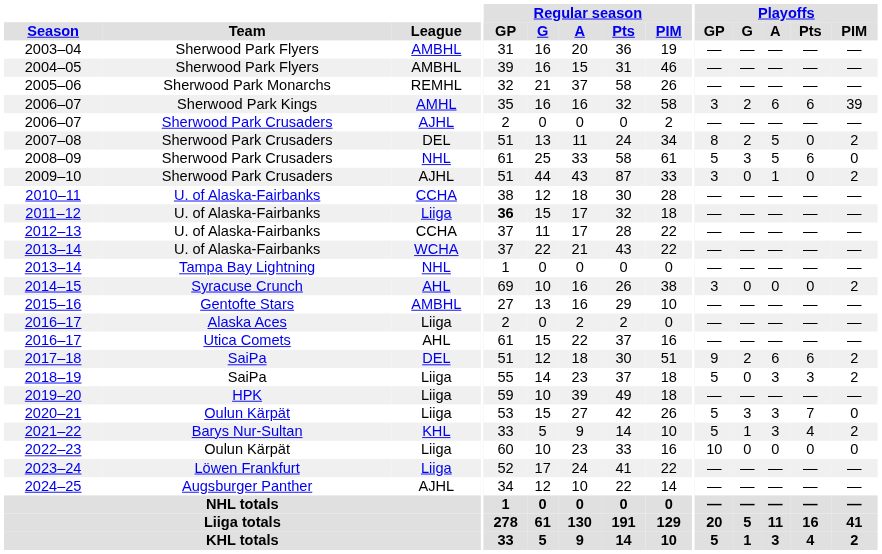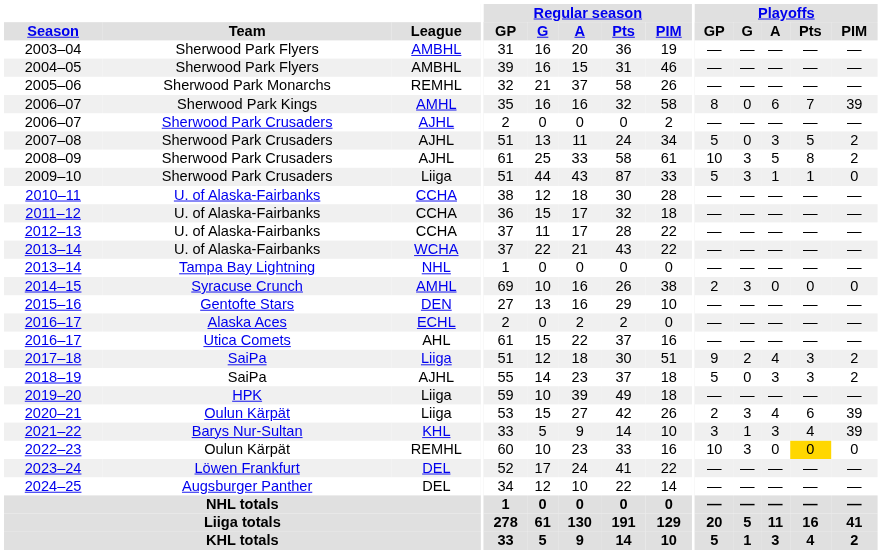 <table border="0" cellpadding="1" cellspacing="0" style="text-align:center; width:60em">
 <tr bgcolor="#e0e0e0">
 <th colspan="3" bgcolor="#ffffff"></th>
 <th rowspan="99" bgcolor="#ffffff"></th>
 <th colspan="5"><a href='#'>Regular season</a></th>
 <th rowspan="99" bgcolor="#ffffff"></th>
 <th colspan="5"><a href='#'>Playoffs</a></th>
 </tr>
 <tr bgcolor="#e0e0e0">
 <th><a href='#'>Season</a></th>
 <th>Team</th>
 <th>League</th>
 <th>GP</th>
 <th><a href='#'>G</a></th>
 <th><a href='#'>A</a></th>
 <th><a href='#'>Pts</a></th>
 <th><a href='#'>PIM</a></th>
 <th>GP</th>
 <th>G</th>
 <th>A</th>
 <th>Pts</th>
 <th>PIM</th>
 </tr>
 <tr>
 <td>2003–04</td>
 <td>Sherwood Park Flyers</td>
 <td><a href='#'>AMBHL</a></td>
 <td>31</td>
 <td>16</td>
 <td>20</td>
 <td>36</td>
 <td>19</td>
 <td>—</td>
 <td>—</td>
 <td>—</td>
 <td>—</td>
 <td>—</td>
 </tr>
 <tr style="background:#f0f0f0;">
 <td>2004–05</td>
 <td>Sherwood Park Flyers</td>
 <td>AMBHL</td>
 <td>39</td>
 <td>16</td>
 <td>15</td>
 <td>31</td>
 <td>46</td>
 <td>—</td>
 <td>—</td>
 <td>—</td>
 <td>—</td>
 <td>—</td>
 </tr>
 <tr>
 <td>2005–06</td>
 <td>Sherwood Park Monarchs</td>
 <td>REMHL</td>
 <td>32</td>
 <td>21</td>
 <td>37</td>
 <td>58</td>
 <td>26</td>
 <td>—</td>
 <td>—</td>
 <td>—</td>
 <td>—</td>
 <td>—</td>
 </tr>
 <tr style="background:#f0f0f0;">
 <td>2006–07</td>
 <td>Sherwood Park Kings</td>
 <td><a href='#'>AMHL</a></td>
 <td>35</td>
 <td>16</td>
 <td>16</td>
 <td>32</td>
 <td>58</td>
-<td>3</td>
-<td>2</td>
+<td>8</td>
+<td>0</td>
 <td>6</td>
-<td>6</td>
+<td>7</td>
 <td>39</td>
 </tr>
 <tr>
 <td>2006–07</td>
 <td><a href='#'>Sherwood Park Crusaders</a></td>
 <td><a href='#'>AJHL</a></td>
 <td>2</td>
 <td>0</td>
 <td>0</td>
 <td>0</td>
 <td>2</td>
 <td>—</td>
 <td>—</td>
 <td>—</td>
 <td>—</td>
 <td>—</td>
 </tr>
 <tr style="background:#f0f0f0;">
 <td>2007–08</td>
 <td>Sherwood Park Crusaders</td>
-<td>DEL</td>
+<td>AJHL</td>
 <td>51</td>
 <td>13</td>
 <td>11</td>
 <td>24</td>
 <td>34</td>
-<td>8</td>
-<td>2</td>
 <td>5</td>
 <td>0</td>
+<td>3</td>
+<td>5</td>
 <td>2</td>
 </tr>
 <tr>
 <td>2008–09</td>
 <td>Sherwood Park Crusaders</td>
-<td><a href='#'>NHL</a></td>
+<td>AJHL</td>
 <td>61</td>
 <td>25</td>
 <td>33</td>
 <td>58</td>
 <td>61</td>
-<td>5</td>
+<td>10</td>
 <td>3</td>
 <td>5</td>
-<td>6</td>
-<td>0</td>
+<td>8</td>
+<td>2</td>
 </tr>
 <tr style="background:#f0f0f0;">
 <td>2009–10</td>
 <td>Sherwood Park Crusaders</td>
-<td>AJHL</td>
+<td>Liiga</td>
 <td>51</td>
 <td>44</td>
 <td>43</td>
 <td>87</td>
 <td>33</td>
+<td>5</td>
 <td>3</td>
-<td>0</td>
+<td>1</td>
 <td>1</td>
 <td>0</td>
-<td>2</td>
 </tr>
 <tr>
 <td><a href='#'>2010–11</a></td>
 <td><a href='#'>U. of Alaska-Fairbanks</a></td>
 <td><a href='#'>CCHA</a></td>
 <td>38</td>
 <td>12</td>
 <td>18</td>
 <td>30</td>
 <td>28</td>
 <td>—</td>
 <td>—</td>
 <td>—</td>
 <td>—</td>
 <td>—</td>
 </tr>
 <tr style="background:#f0f0f0;">
 <td><a href='#'>2011–12</a></td>
 <td>U. of Alaska-Fairbanks</td>
-<td><a href='#'>Liiga</a></td>
-<td><strong>36</strong></td>
+<td>CCHA</td>
+<td>36</td>
 <td>15</td>
 <td>17</td>
 <td>32</td>
 <td>18</td>
 <td>—</td>
 <td>—</td>
 <td>—</td>
 <td>—</td>
 <td>—</td>
 </tr>
 <tr>
 <td><a href='#'>2012–13</a></td>
 <td>U. of Alaska-Fairbanks</td>
 <td>CCHA</td>
 <td>37</td>
 <td>11</td>
 <td>17</td>
 <td>28</td>
 <td>22</td>
 <td>—</td>
 <td>—</td>
 <td>—</td>
 <td>—</td>
 <td>—</td>
 </tr>
 <tr style="background:#f0f0f0;">
 <td><a href='#'>2013–14</a></td>
 <td>U. of Alaska-Fairbanks</td>
 <td><a href='#'>WCHA</a></td>
 <td>37</td>
 <td>22</td>
 <td>21</td>
 <td>43</td>
 <td>22</td>
 <td>—</td>
 <td>—</td>
 <td>—</td>
 <td>—</td>
 <td>—</td>
 </tr>
 <tr>
 <td><a href='#'>2013–14</a></td>
 <td><a href='#'>Tampa Bay Lightning</a></td>
 <td><a href='#'>NHL</a></td>
 <td>1</td>
 <td>0</td>
 <td>0</td>
 <td>0</td>
 <td>0</td>
 <td>—</td>
 <td>—</td>
 <td>—</td>
 <td>—</td>
 <td>—</td>
 </tr>
 <tr style="background:#f0f0f0;">
 <td><a href='#'>2014–15</a></td>
 <td><a href='#'>Syracuse Crunch</a></td>
-<td><a href='#'>AHL</a></td>
+<td><a href='#'>AMHL</a></td>
 <td>69</td>
 <td>10</td>
 <td>16</td>
 <td>26</td>
 <td>38</td>
+<td>2</td>
 <td>3</td>
 <td>0</td>
 <td>0</td>
 <td>0</td>
-<td>2</td>
 </tr>
 <tr>
 <td><a href='#'>2015–16</a></td>
 <td><a href='#'>Gentofte Stars</a></td>
-<td><a href='#'>AMBHL</a></td>
+<td><a href='#'>DEN</a></td>
 <td>27</td>
 <td>13</td>
 <td>16</td>
 <td>29</td>
 <td>10</td>
 <td>—</td>
 <td>—</td>
 <td>—</td>
 <td>—</td>
 <td>—</td>
 </tr>
 <tr bgcolor="#f0f0f0">
 <td><a href='#'>2016–17</a></td>
 <td><a href='#'>Alaska Aces</a></td>
-<td>Liiga</td>
+<td><a href='#'>ECHL</a></td>
 <td>2</td>
 <td>0</td>
 <td>2</td>
 <td>2</td>
 <td>0</td>
 <td>—</td>
 <td>—</td>
 <td>—</td>
 <td>—</td>
 <td>—</td>
 </tr>
 <tr>
 <td><a href='#'>2016–17</a></td>
 <td><a href='#'>Utica Comets</a></td>
 <td>AHL</td>
 <td>61</td>
 <td>15</td>
 <td>22</td>
 <td>37</td>
 <td>16</td>
 <td>—</td>
 <td>—</td>
 <td>—</td>
 <td>—</td>
 <td>—</td>
 </tr>
 <tr bgcolor="#f0f0f0">
 <td><a href='#'>2017–18</a></td>
 <td><a href='#'>SaiPa</a></td>
-<td><a href='#'>DEL</a></td>
+<td><a href='#'>Liiga</a></td>
 <td>51</td>
 <td>12</td>
 <td>18</td>
 <td>30</td>
 <td>51</td>
 <td>9</td>
 <td>2</td>
-<td>6</td>
-<td>6</td>
+<td>4</td>
+<td>3</td>
 <td>2</td>
 </tr>
 <tr>
 <td><a href='#'>2018–19</a></td>
 <td>SaiPa</td>
-<td>Liiga</td>
+<td>AJHL</td>
 <td>55</td>
 <td>14</td>
 <td>23</td>
 <td>37</td>
 <td>18</td>
 <td>5</td>
 <td>0</td>
 <td>3</td>
 <td>3</td>
 <td>2</td>
 </tr>
 <tr bgcolor="#f0f0f0">
 <td><a href='#'>2019–20</a></td>
 <td><a href='#'>HPK</a></td>
 <td>Liiga</td>
 <td>59</td>
 <td>10</td>
 <td>39</td>
 <td>49</td>
 <td>18</td>
 <td>—</td>
 <td>—</td>
 <td>—</td>
 <td>—</td>
 <td>—</td>
 </tr>
 <tr>
 <td><a href='#'>2020–21</a></td>
 <td><a href='#'>Oulun Kärpät</a></td>
 <td>Liiga</td>
 <td>53</td>
 <td>15</td>
 <td>27</td>
 <td>42</td>
 <td>26</td>
-<td>5</td>
+<td>2</td>
 <td>3</td>
-<td>3</td>
-<td>7</td>
-<td>0</td>
+<td>4</td>
+<td>6</td>
+<td>39</td>
 </tr>
 <tr bgcolor="#f0f0f0">
 <td><a href='#'>2021–22</a></td>
 <td><a href='#'>Barys Nur-Sultan</a></td>
 <td><a href='#'>KHL</a></td>
 <td>33</td>
 <td>5</td>
 <td>9</td>
 <td>14</td>
 <td>10</td>
-<td>5</td>
+<td>3</td>
 <td>1</td>
 <td>3</td>
 <td>4</td>
-<td>2</td>
+<td>39</td>
 </tr>
 <tr>
 <td><a href='#'>2022–23</a></td>
 <td>Oulun Kärpät</td>
-<td>Liiga</td>
+<td>REMHL</td>
 <td>60</td>
 <td>10</td>
 <td>23</td>
 <td>33</td>
 <td>16</td>
 <td>10</td>
+<td>3</td>
 <td>0</td>
-<td>0</td>
-<td>0</td>
+<td style="background: gold;">0</td>
 <td>0</td>
 </tr>
 <tr bgcolor="#f0f0f0">
 <td><a href='#'>2023–24</a></td>
 <td><a href='#'>Löwen Frankfurt</a></td>
-<td><a href='#'>Liiga</a></td>
+<td><a href='#'>DEL</a></td>
 <td>52</td>
 <td>17</td>
 <td>24</td>
 <td>41</td>
 <td>22</td>
 <td>—</td>
 <td>—</td>
 <td>—</td>
 <td>—</td>
 <td>—</td>
 </tr>
 <tr>
 <td><a href='#'>2024–25</a></td>
 <td><a href='#'>Augsburger Panther</a></td>
-<td>AJHL</td>
+<td>DEL</td>
 <td>34</td>
 <td>12</td>
 <td>10</td>
 <td>22</td>
 <td>14</td>
 <td>—</td>
 <td>—</td>
 <td>—</td>
 <td>—</td>
 <td>—</td>
 </tr>
 <tr bgcolor="#e0e0e0">
 <th colspan="3">NHL totals</th>
 <th>1</th>
 <th>0</th>
 <th>0</th>
 <th>0</th>
 <th>0</th>
 <th>—</th>
 <th>—</th>
 <th>—</th>
 <th>—</th>
 <th>—</th>
 </tr>
 <tr bgcolor="#e0e0e0">
 <th colspan="3">Liiga totals</th>
 <th>278</th>
 <th>61</th>
 <th>130</th>
 <th>191</th>
 <th>129</th>
 <th>20</th>
 <th>5</th>
 <th>11</th>
 <th>16</th>
 <th>41</th>
 </tr>
 <tr bgcolor="#e0e0e0">
 <th colspan="3">KHL totals</th>
 <th>33</th>
 <th>5</th>
 <th>9</th>
 <th>14</th>
 <th>10</th>
 <th>5</th>
 <th>1</th>
 <th>3</th>
 <th>4</th>
 <th>2</th>
 </tr>
 </table>
